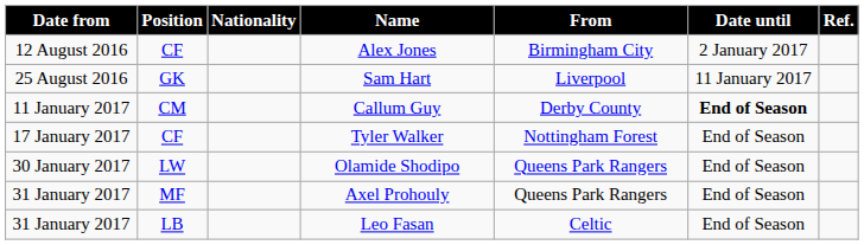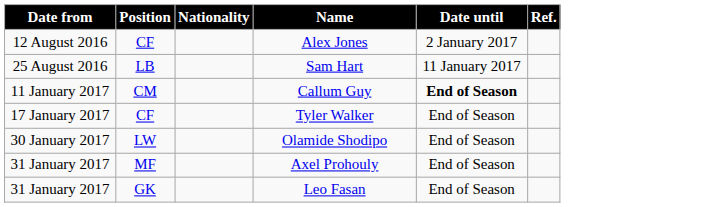 <table class="wikitable" style="text-align:center; font-size:90%; ">
 <tr>
 <th style="background:#000000; color:white; width:100px;">Date from</th>
 <th style="background:#000000; color:white; width:50px;">Position</th>
 <th style="background:#000000; color:white; width:50px;">Nationality</th>
 <th style="background:#000000; color:white; width:150px;">Name</th>
-<th style="background:#000000; color:white; width:150px;">From</th>
 <th style="background:#000000; color:white; width:100px;">Date until</th>
 <th style="background:#000000; color:white; width:25px;">Ref.</th>
 </tr>
 <tr>
 <td>12 August 2016</td>
 <td><a href='#'>CF</a></td>
 <td></td>
 <td><a href='#'>Alex Jones</a></td>
-<td><a href='#'>Birmingham City</a></td>
 <td>2 January 2017</td>
 <td></td>
 </tr>
 <tr>
 <td>25 August 2016</td>
-<td><a href='#'>GK</a></td>
+<td><a href='#'>LB</a></td>
 <td></td>
 <td><a href='#'>Sam Hart</a></td>
-<td><a href='#'>Liverpool</a></td>
 <td>11 January 2017</td>
 <td></td>
 </tr>
 <tr>
 <td>11 January 2017</td>
 <td><a href='#'>CM</a></td>
 <td></td>
 <td><a href='#'>Callum Guy</a></td>
-<td><a href='#'>Derby County</a></td>
 <td><strong>End of Season</strong></td>
 <td></td>
 </tr>
 <tr>
 <td>17 January 2017</td>
 <td><a href='#'>CF</a></td>
 <td></td>
 <td><a href='#'>Tyler Walker</a></td>
-<td><a href='#'>Nottingham Forest</a></td>
 <td>End of Season</td>
 <td></td>
 </tr>
 <tr>
 <td>30 January 2017</td>
 <td><a href='#'>LW</a></td>
 <td></td>
 <td><a href='#'>Olamide Shodipo</a></td>
-<td><a href='#'>Queens Park Rangers</a></td>
 <td>End of Season</td>
 <td></td>
 </tr>
 <tr>
 <td>31 January 2017</td>
 <td><a href='#'>MF</a></td>
 <td></td>
 <td><a href='#'>Axel Prohouly</a></td>
-<td>Queens Park Rangers</td>
 <td>End of Season</td>
 <td></td>
 </tr>
 <tr>
 <td>31 January 2017</td>
-<td><a href='#'>LB</a></td>
+<td><a href='#'>GK</a></td>
 <td></td>
 <td><a href='#'>Leo Fasan</a></td>
-<td> <a href='#'>Celtic</a></td>
 <td>End of Season</td>
 <td></td>
 </tr>
 </table>
